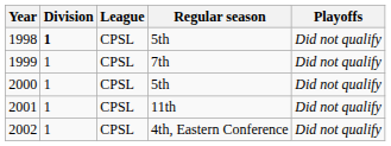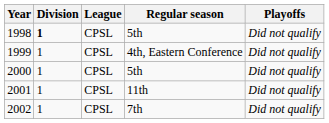 <table class="wikitable">
 <tr>
 <th>Year</th>
 <th>Division</th>
 <th>League</th>
 <th>Regular season</th>
 <th>Playoffs</th>
 </tr>
 <tr>
 <td>1998</td>
 <td><strong>1</strong></td>
 <td>CPSL</td>
 <td>5th</td>
 <td><em>Did not qualify</em></td>
 </tr>
 <tr>
 <td>1999</td>
 <td>1</td>
 <td>CPSL</td>
-<td>7th</td>
+<td>4th, Eastern Conference</td>
 <td><em>Did not qualify</em></td>
 </tr>
 <tr>
 <td>2000</td>
 <td>1</td>
 <td>CPSL</td>
 <td>5th</td>
 <td><em>Did not qualify</em></td>
 </tr>
 <tr>
 <td>2001</td>
 <td>1</td>
 <td>CPSL</td>
 <td>11th</td>
 <td><em>Did not qualify</em></td>
 </tr>
 <tr>
 <td>2002</td>
 <td>1</td>
 <td>CPSL</td>
-<td>4th, Eastern Conference</td>
+<td>7th</td>
 <td><em>Did not qualify</em></td>
 </tr>
 </table>
